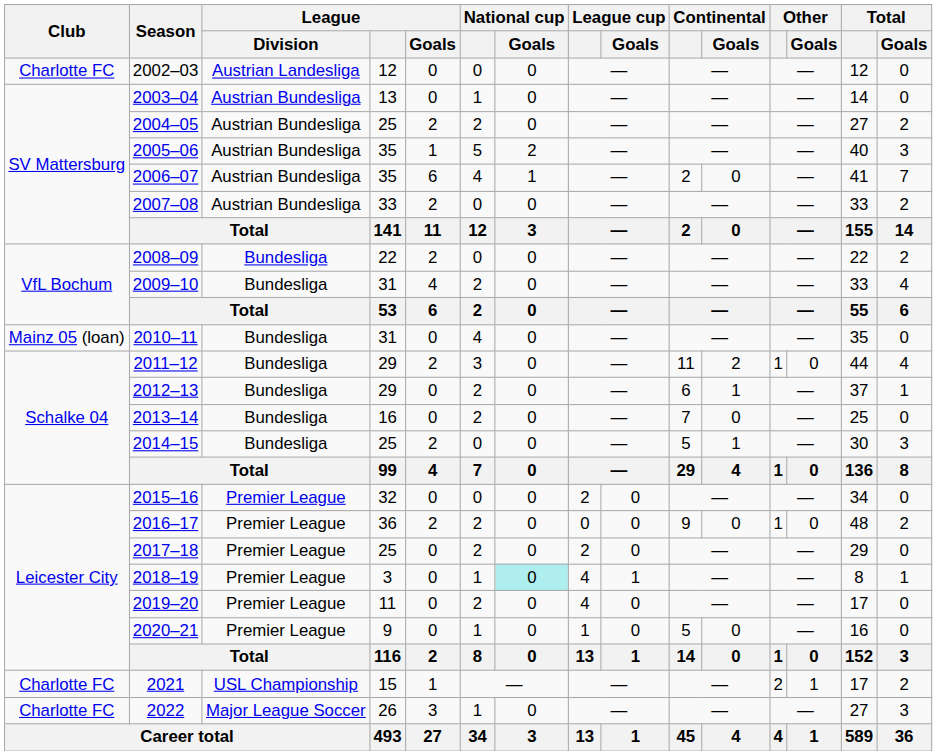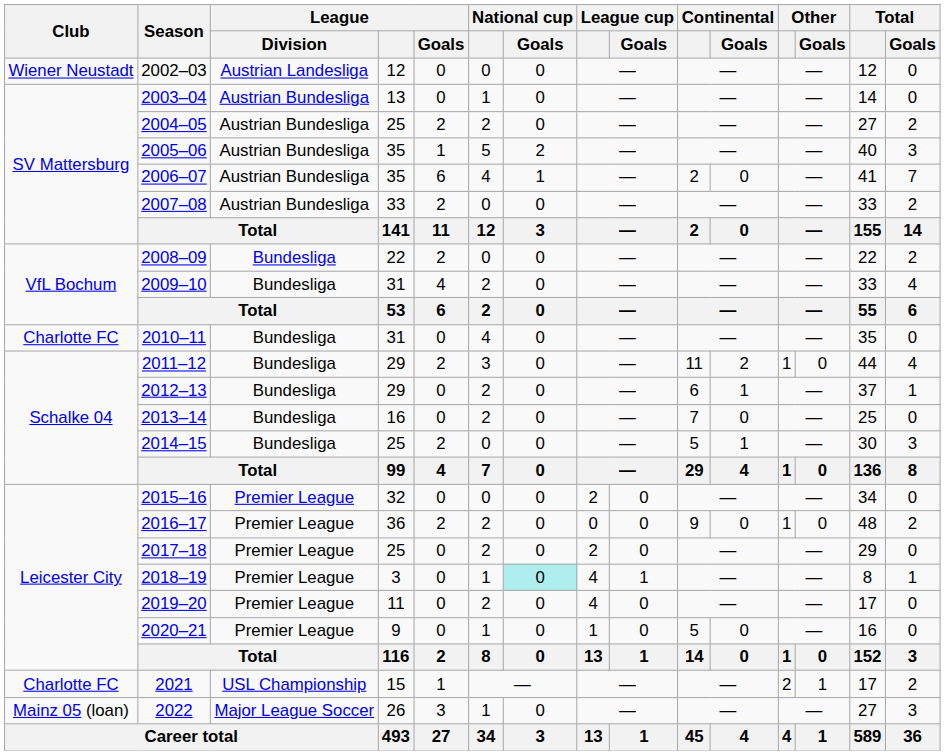 <table class="wikitable" style="text-align:center">
 <tr>
 <th rowspan="2">Club</th>
 <th rowspan="2">Season</th>
 <th colspan="3">League</th>
 <th colspan="2">National cup</th>
 <th colspan="2">League cup</th>
 <th colspan="2">Continental</th>
 <th colspan="2">Other</th>
 <th colspan="2">Total</th>
 </tr>
 <tr>
 <th>Division</th>
 <th></th>
 <th>Goals</th>
 <th></th>
 <th>Goals</th>
 <th></th>
 <th>Goals</th>
 <th></th>
 <th>Goals</th>
 <th></th>
 <th>Goals</th>
 <th></th>
 <th>Goals</th>
 </tr>
 <tr>
-<td><a href='#'>Charlotte FC</a></td>
+<td><a href='#'>Wiener Neustadt</a></td>
 <td>2002–03</td>
 <td><a href='#'>Austrian Landesliga</a></td>
 <td>12</td>
 <td>0</td>
 <td>0</td>
 <td>0</td>
 <td colspan="2">—</td>
 <td colspan="2">—</td>
 <td colspan="2">—</td>
 <td>12</td>
 <td>0</td>
 </tr>
 <tr>
 <td rowspan="6"><a href='#'>SV Mattersburg</a></td>
 <td><a href='#'>2003–04</a></td>
 <td><a href='#'>Austrian Bundesliga</a></td>
 <td>13</td>
 <td>0</td>
 <td>1</td>
 <td>0</td>
 <td colspan="2">—</td>
 <td colspan="2">—</td>
 <td colspan="2">—</td>
 <td>14</td>
 <td>0</td>
 </tr>
 <tr>
 <td><a href='#'>2004–05</a></td>
 <td>Austrian Bundesliga</td>
 <td>25</td>
 <td>2</td>
 <td>2</td>
 <td>0</td>
 <td colspan="2">—</td>
 <td colspan="2">—</td>
 <td colspan="2">—</td>
 <td>27</td>
 <td>2</td>
 </tr>
 <tr>
 <td><a href='#'>2005–06</a></td>
 <td>Austrian Bundesliga</td>
 <td>35</td>
 <td>1</td>
 <td>5</td>
 <td>2</td>
 <td colspan="2">—</td>
 <td colspan="2">—</td>
 <td colspan="2">—</td>
 <td>40</td>
 <td>3</td>
 </tr>
 <tr>
 <td><a href='#'>2006–07</a></td>
 <td>Austrian Bundesliga</td>
 <td>35</td>
 <td>6</td>
 <td>4</td>
 <td>1</td>
 <td colspan="2">—</td>
 <td>2</td>
 <td>0</td>
 <td colspan="2">—</td>
 <td>41</td>
 <td>7</td>
 </tr>
 <tr>
 <td><a href='#'>2007–08</a></td>
 <td>Austrian Bundesliga</td>
 <td>33</td>
 <td>2</td>
 <td>0</td>
 <td>0</td>
 <td colspan="2">—</td>
 <td colspan="2">—</td>
 <td colspan="2">—</td>
 <td>33</td>
 <td>2</td>
 </tr>
 <tr>
 <th colspan="2">Total</th>
 <th>141</th>
 <th>11</th>
 <th>12</th>
 <th>3</th>
 <th colspan="2">—</th>
 <th>2</th>
 <th>0</th>
 <th colspan="2">—</th>
 <th>155</th>
 <th>14</th>
 </tr>
 <tr>
 <td rowspan="3"><a href='#'>VfL Bochum</a></td>
 <td><a href='#'>2008–09</a></td>
 <td><a href='#'>Bundesliga</a></td>
 <td>22</td>
 <td>2</td>
 <td>0</td>
 <td>0</td>
 <td colspan="2">—</td>
 <td colspan="2">—</td>
 <td colspan="2">—</td>
 <td>22</td>
 <td>2</td>
 </tr>
 <tr>
 <td><a href='#'>2009–10</a></td>
 <td>Bundesliga</td>
 <td>31</td>
 <td>4</td>
 <td>2</td>
 <td>0</td>
 <td colspan="2">—</td>
 <td colspan="2">—</td>
 <td colspan="2">—</td>
 <td>33</td>
 <td>4</td>
 </tr>
 <tr>
 <th colspan="2">Total</th>
 <th>53</th>
 <th>6</th>
 <th>2</th>
 <th>0</th>
 <th colspan="2">—</th>
 <th colspan="2">—</th>
 <th colspan="2">—</th>
 <th>55</th>
 <th>6</th>
 </tr>
 <tr>
-<td><a href='#'>Mainz 05</a> (loan)</td>
+<td><a href='#'>Charlotte FC</a></td>
 <td><a href='#'>2010–11</a></td>
 <td>Bundesliga</td>
 <td>31</td>
 <td>0</td>
 <td>4</td>
 <td>0</td>
 <td colspan="2">—</td>
 <td colspan="2">—</td>
 <td colspan="2">—</td>
 <td>35</td>
 <td>0</td>
 </tr>
 <tr>
 <td rowspan="5"><a href='#'>Schalke 04</a></td>
 <td><a href='#'>2011–12</a></td>
 <td>Bundesliga</td>
 <td>29</td>
 <td>2</td>
 <td>3</td>
 <td>0</td>
 <td colspan="2">—</td>
 <td>11</td>
 <td>2</td>
 <td>1</td>
 <td>0</td>
 <td>44</td>
 <td>4</td>
 </tr>
 <tr>
 <td><a href='#'>2012–13</a></td>
 <td>Bundesliga</td>
 <td>29</td>
 <td>0</td>
 <td>2</td>
 <td>0</td>
 <td colspan="2">—</td>
 <td>6</td>
 <td>1</td>
 <td colspan="2">—</td>
 <td>37</td>
 <td>1</td>
 </tr>
 <tr>
 <td><a href='#'>2013–14</a></td>
 <td>Bundesliga</td>
 <td>16</td>
 <td>0</td>
 <td>2</td>
 <td>0</td>
 <td colspan="2">—</td>
 <td>7</td>
 <td>0</td>
 <td colspan="2">—</td>
 <td>25</td>
 <td>0</td>
 </tr>
 <tr>
 <td><a href='#'>2014–15</a></td>
 <td>Bundesliga</td>
 <td>25</td>
 <td>2</td>
 <td>0</td>
 <td>0</td>
 <td colspan="2">—</td>
 <td>5</td>
 <td>1</td>
 <td colspan="2">—</td>
 <td>30</td>
 <td>3</td>
 </tr>
 <tr>
 <th colspan="2">Total</th>
 <th>99</th>
 <th>4</th>
 <th>7</th>
 <th>0</th>
 <th colspan="2">—</th>
 <th>29</th>
 <th>4</th>
 <th>1</th>
 <th>0</th>
 <th>136</th>
 <th>8</th>
 </tr>
 <tr>
 <td rowspan="7"><a href='#'>Leicester City</a></td>
 <td><a href='#'>2015–16</a></td>
 <td><a href='#'>Premier League</a></td>
 <td>32</td>
 <td>0</td>
 <td>0</td>
 <td>0</td>
 <td>2</td>
 <td>0</td>
 <td colspan="2">—</td>
 <td colspan="2">—</td>
 <td>34</td>
 <td>0</td>
 </tr>
 <tr>
 <td><a href='#'>2016–17</a></td>
 <td>Premier League</td>
 <td>36</td>
 <td>2</td>
 <td>2</td>
 <td>0</td>
 <td>0</td>
 <td>0</td>
 <td>9</td>
 <td>0</td>
 <td>1</td>
 <td>0</td>
 <td>48</td>
 <td>2</td>
 </tr>
 <tr>
 <td><a href='#'>2017–18</a></td>
 <td>Premier League</td>
 <td>25</td>
 <td>0</td>
 <td>2</td>
 <td>0</td>
 <td>2</td>
 <td>0</td>
 <td colspan="2">—</td>
 <td colspan="2">—</td>
 <td>29</td>
 <td>0</td>
 </tr>
 <tr>
 <td><a href='#'>2018–19</a></td>
 <td>Premier League</td>
 <td>3</td>
 <td>0</td>
 <td>1</td>
 <td style="background: paleturquoise;">0</td>
 <td>4</td>
 <td>1</td>
 <td colspan="2">—</td>
 <td colspan="2">—</td>
 <td>8</td>
 <td>1</td>
 </tr>
 <tr>
 <td><a href='#'>2019–20</a></td>
 <td>Premier League</td>
 <td>11</td>
 <td>0</td>
 <td>2</td>
 <td>0</td>
 <td>4</td>
 <td>0</td>
 <td colspan="2">—</td>
 <td colspan="2">—</td>
 <td>17</td>
 <td>0</td>
 </tr>
 <tr>
 <td><a href='#'>2020–21</a></td>
 <td>Premier League</td>
 <td>9</td>
 <td>0</td>
 <td>1</td>
 <td>0</td>
 <td>1</td>
 <td>0</td>
 <td>5</td>
 <td>0</td>
 <td colspan="2">—</td>
 <td>16</td>
 <td>0</td>
 </tr>
 <tr>
 <th colspan="2">Total</th>
 <th>116</th>
 <th>2</th>
 <th>8</th>
 <th>0</th>
 <th>13</th>
 <th>1</th>
 <th>14</th>
 <th>0</th>
 <th>1</th>
 <th>0</th>
 <th>152</th>
 <th>3</th>
 </tr>
 <tr>
 <td><a href='#'>Charlotte FC</a></td>
 <td><a href='#'>2021</a></td>
 <td><a href='#'>USL Championship</a></td>
 <td>15</td>
 <td>1</td>
 <td colspan="2">—</td>
 <td colspan="2">—</td>
 <td colspan="2">—</td>
 <td>2</td>
 <td>1</td>
 <td>17</td>
 <td>2</td>
 </tr>
 <tr>
-<td><a href='#'>Charlotte FC</a></td>
+<td><a href='#'>Mainz 05</a> (loan)</td>
 <td><a href='#'>2022</a></td>
 <td><a href='#'>Major League Soccer</a></td>
 <td>26</td>
 <td>3</td>
 <td>1</td>
 <td>0</td>
 <td colspan="2">—</td>
 <td colspan="2">—</td>
 <td colspan="2">—</td>
 <td>27</td>
 <td>3</td>
 </tr>
 <tr>
 <th colspan="3">Career total</th>
 <th>493</th>
 <th>27</th>
 <th>34</th>
 <th>3</th>
 <th>13</th>
 <th>1</th>
 <th>45</th>
 <th>4</th>
 <th>4</th>
 <th>1</th>
 <th>589</th>
 <th>36</th>
 </tr>
 </table>
